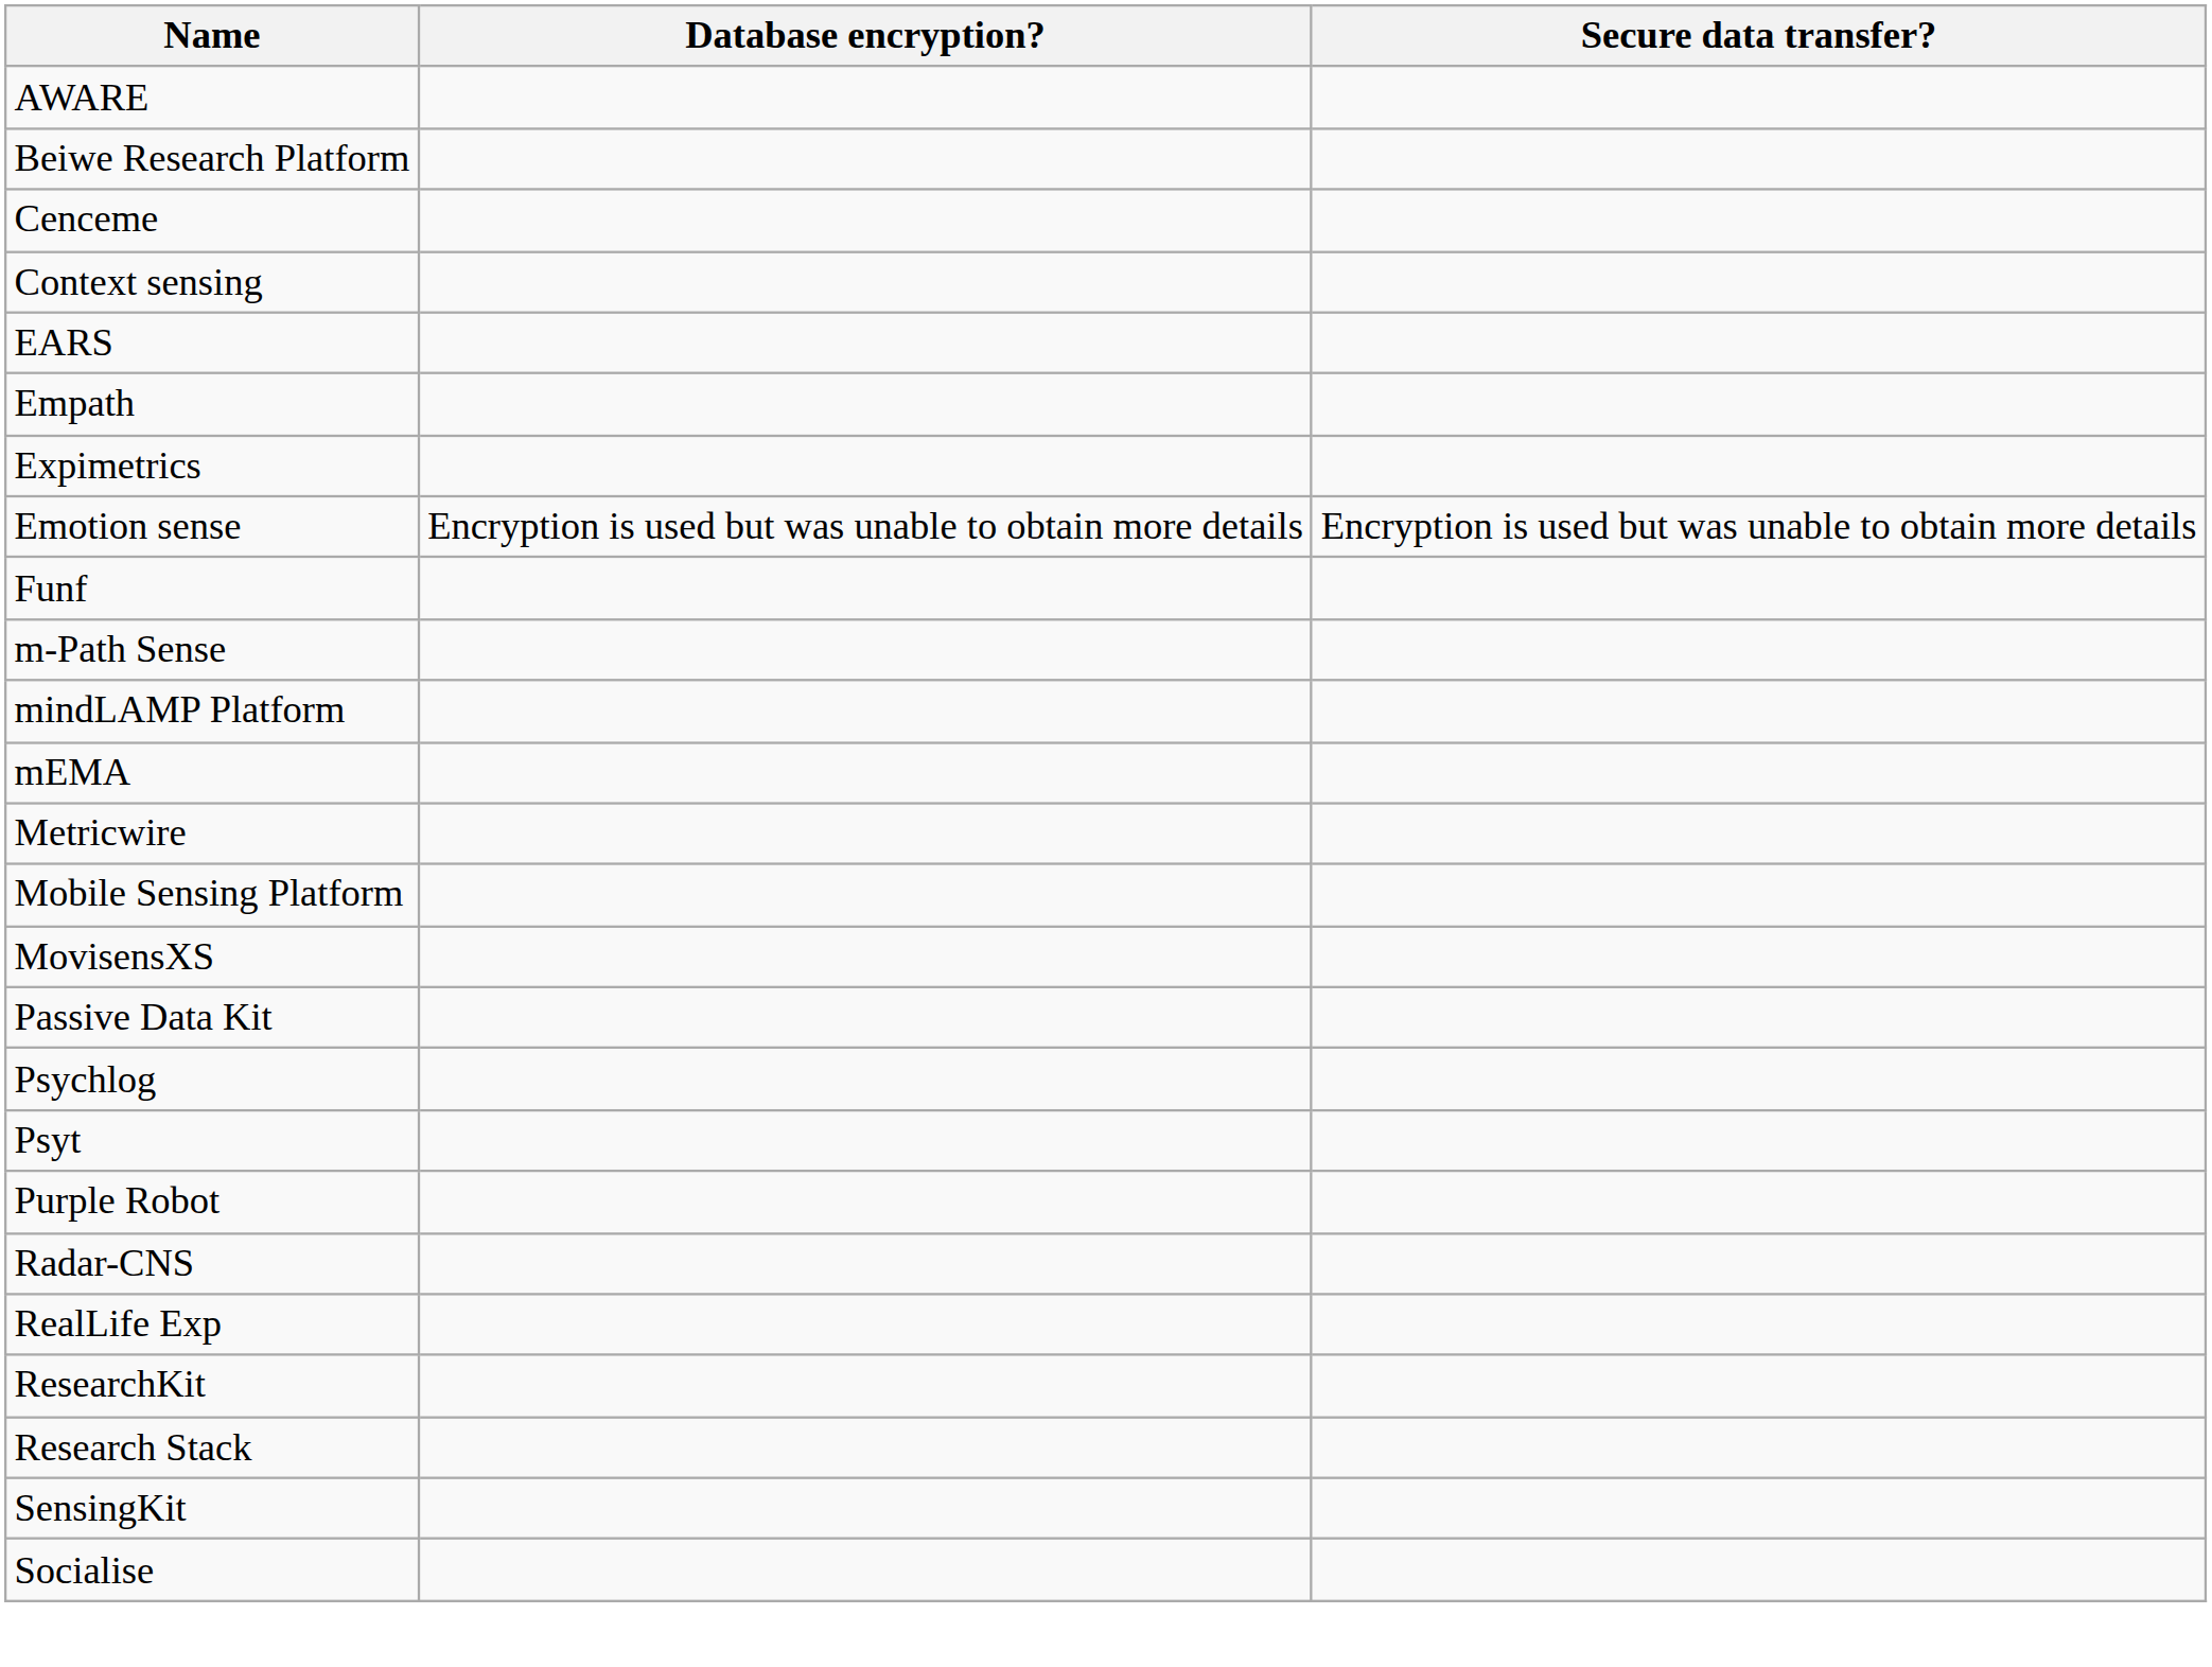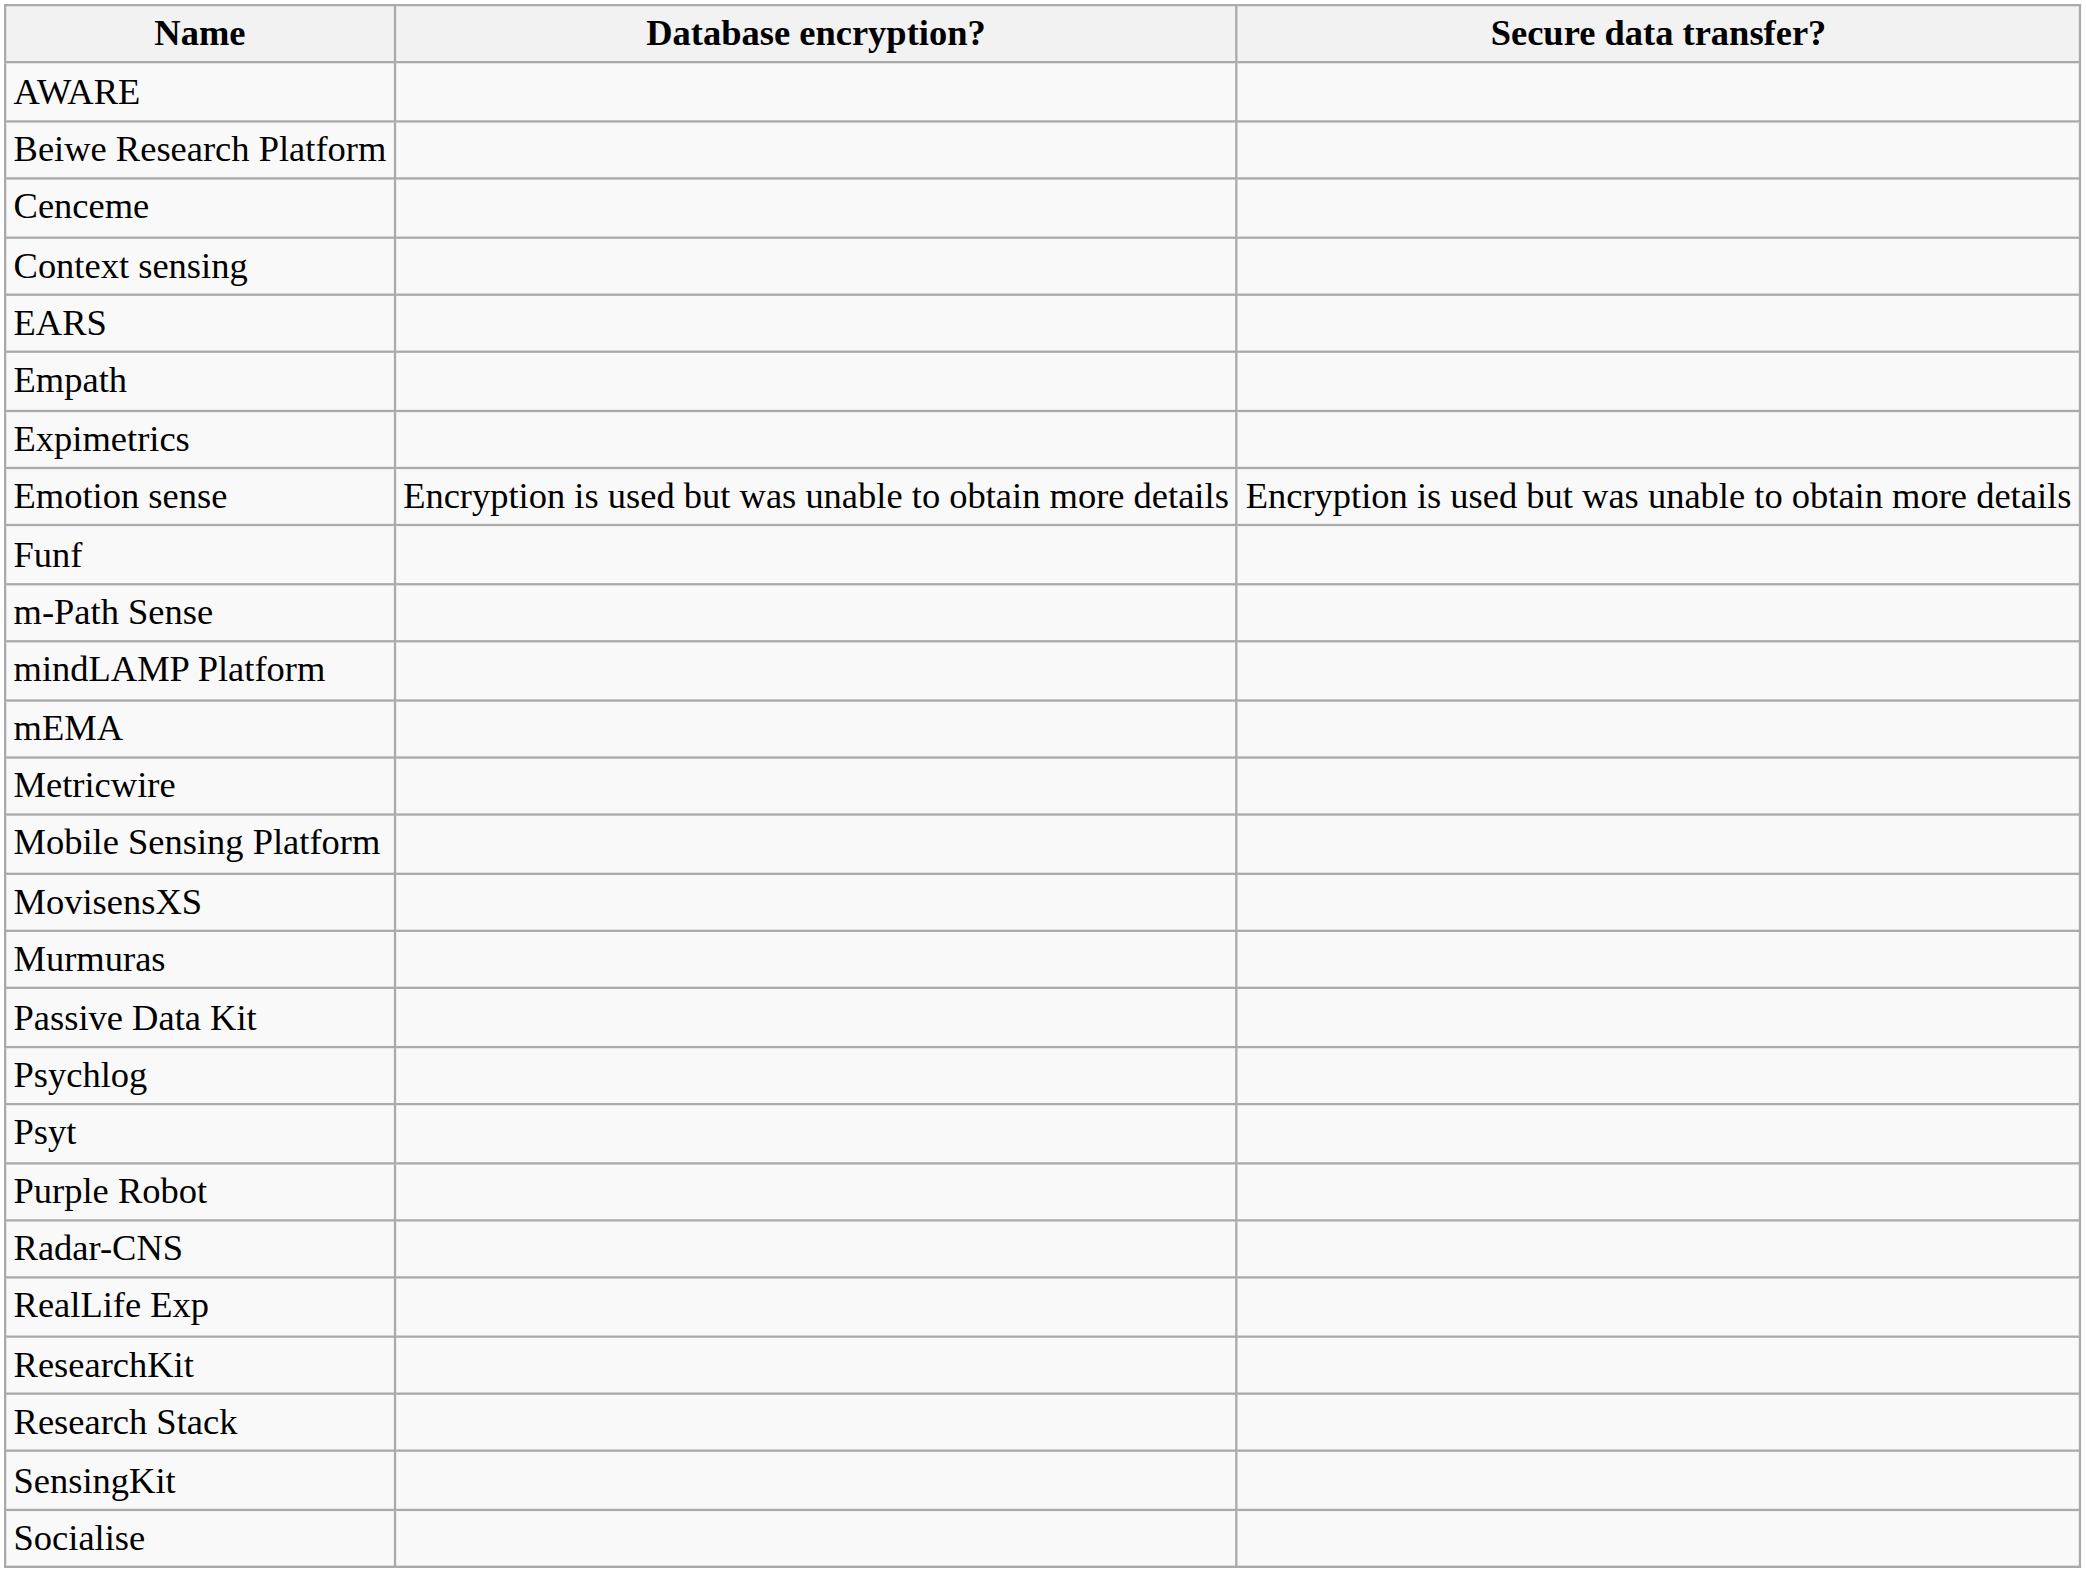 <table class="wikitable sortable">
 <tr>
 <th>Name</th>
 <th>Database encryption?</th>
 <th>Secure data transfer?</th>
 </tr>
 <tr>
 <td>AWARE</td>
 <td></td>
 <td></td>
 </tr>
 <tr>
 <td>Beiwe Research Platform</td>
 <td></td>
 <td></td>
 </tr>
 <tr>
 <td>Cenceme</td>
 <td></td>
 <td></td>
 </tr>
 <tr>
 <td>Context sensing</td>
 <td></td>
 <td></td>
 </tr>
 <tr>
 <td>EARS</td>
 <td></td>
 <td></td>
 </tr>
 <tr>
 <td>Empath</td>
 <td></td>
 <td></td>
 </tr>
 <tr>
 <td>Expimetrics</td>
 <td></td>
 <td></td>
 </tr>
 <tr>
 <td>Emotion sense</td>
 <td>Encryption is used but was unable to obtain more details</td>
 <td>Encryption is used but was unable to obtain more details</td>
 </tr>
 <tr>
 <td>Funf</td>
 <td></td>
 <td></td>
 </tr>
 <tr>
 <td>m-Path Sense</td>
 <td></td>
 <td></td>
 </tr>
 <tr>
 <td>mindLAMP Platform</td>
 <td></td>
 <td></td>
 </tr>
 <tr>
 <td>mEMA</td>
 <td></td>
 <td></td>
 </tr>
 <tr>
 <td>Metricwire</td>
 <td></td>
 <td></td>
 </tr>
 <tr>
 <td>Mobile Sensing Platform</td>
 <td></td>
 <td></td>
 </tr>
 <tr>
 <td>MovisensXS</td>
 <td></td>
 <td></td>
 </tr>
 <tr>
+<td>Murmuras</td>
+<td></td>
+<td></td>
+</tr>
+<tr>
 <td>Passive Data Kit</td>
 <td></td>
 <td></td>
 </tr>
 <tr>
 <td>Psychlog</td>
 <td></td>
 <td></td>
 </tr>
 <tr>
 <td>Psyt</td>
 <td></td>
 <td></td>
 </tr>
 <tr>
 <td>Purple Robot</td>
 <td></td>
 <td></td>
 </tr>
 <tr>
 <td>Radar-CNS</td>
 <td></td>
 <td></td>
 </tr>
 <tr>
 <td>RealLife Exp</td>
 <td></td>
 <td></td>
 </tr>
 <tr>
 <td>ResearchKit</td>
 <td></td>
 <td></td>
 </tr>
 <tr>
 <td>Research Stack</td>
 <td></td>
 <td></td>
 </tr>
 <tr>
 <td>SensingKit</td>
 <td></td>
 <td></td>
 </tr>
 <tr>
 <td>Socialise</td>
 <td></td>
 <td></td>
 </tr>
 <tr>
 </tr>
 </table>
